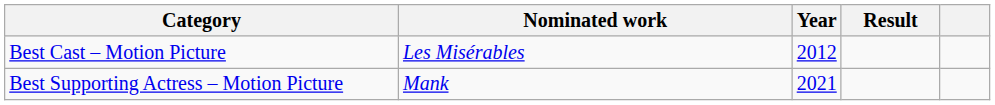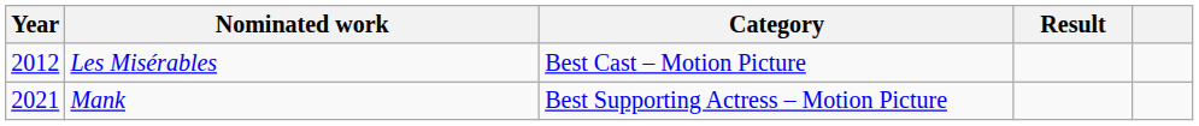 <table class=wikitable>
 <tr>
+<th scope="col" style="width:5%;">Year</th>
+<th scope="col" style="width:40%;">Nominated work</th>
 <th scope="col" style="width:40%;">Category</th>
-<th scope="col" style="width:40%;">Nominated work</th>
-<th scope="col" style="width:5%;">Year</th>
 <th scope="col" style="width:10%;">Result</th>
 <th scope="col" style="width:5%;"></th>
 </tr>
 <tr>
+<td><a href='#'>2012</a></td>
+<td><em><a href='#'>Les Misérables</a></em></td>
 <td><a href='#'>Best Cast – Motion Picture</a></td>
-<td><em><a href='#'>Les Misérables</a></em></td>
-<td><a href='#'>2012</a></td>
 <td></td>
 <td style="text-align:center;"></td>
 </tr>
 <tr>
+<td><a href='#'>2021</a></td>
+<td><em><a href='#'>Mank</a></em></td>
 <td><a href='#'>Best Supporting Actress – Motion Picture</a></td>
-<td><em><a href='#'>Mank</a></em></td>
-<td><a href='#'>2021</a></td>
 <td></td>
 <td style="text-align:center;"></td>
 </tr>
 </table>
